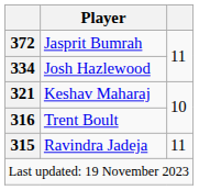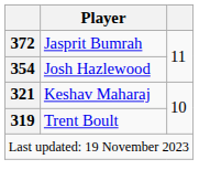 <table class="wikitable sortable">
 <tr>
 <th></th>
 <th class="unsortable">Player</th>
 <th></th>
 </tr>
 <tr>
 <th>372</th>
 <td> <a href='#'>Jasprit Bumrah</a></td>
 <td rowspan=2>11</td>
 </tr>
 <tr>
-<th>334</th>
+<th>354</th>
 <td> <a href='#'>Josh Hazlewood</a></td>
 </tr>
 <tr>
 <th>321</th>
 <td> <a href='#'>Keshav Maharaj</a></td>
 <td rowspan=2>10</td>
 </tr>
 <tr>
-<th>316</th>
+<th>319</th>
 <td> <a href='#'>Trent Boult</a></td>
-</tr>
-<tr>
-<th>315</th>
-<td> <a href='#'>Ravindra Jadeja</a></td>
-<td>11</td>
 </tr>
 <tr>
 <td colspan="3"><small>Last updated: 19 November 2023</small></td>
 </tr>
 </table>
